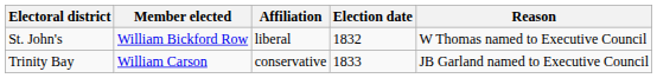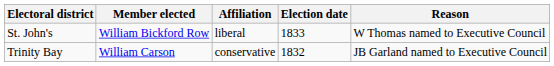 <table class="wikitable sortable">
 <tr>
 <th>Electoral district</th>
 <th>Member elected</th>
 <th>Affiliation</th>
 <th>Election date</th>
 <th>Reason</th>
 </tr>
 <tr>
 <td>St. John's</td>
 <td><a href='#'>William Bickford Row</a></td>
 <td>liberal</td>
-<td>1832</td>
+<td>1833</td>
 <td>W Thomas named to Executive Council</td>
 </tr>
 <tr>
 <td>Trinity Bay</td>
 <td><a href='#'>William Carson</a></td>
 <td>conservative</td>
-<td>1833</td>
+<td>1832</td>
 <td>JB Garland named to Executive Council</td>
 </tr>
 </table>
